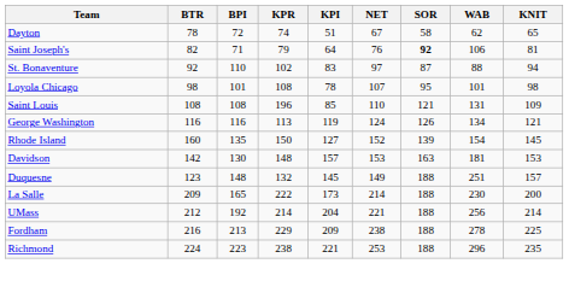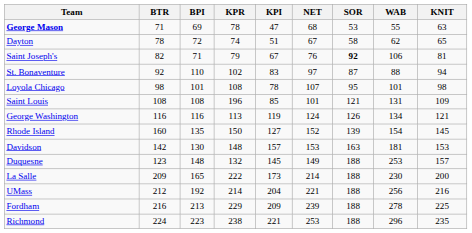 <table class="wikitable sortable mw-collapsible mw-collapsed" style="text-align: center; font-size:90%; width:551pt;">
 <tr>
 <th>Team</th>
 <th data-sort-type="number">BTR</th>
 <th data-sort-type="number">BPI</th>
 <th data-sort-type="number">KPR</th>
 <th data-sort-type="number">KPI</th>
 <th data-sort-type="number">NET</th>
 <th data-sort-type="number">SOR</th>
 <th data-sort-type="number">WAB</th>
 <th data-sort-type="number">KNIT</th>
+</tr>
+<tr>
+<td align="left"><strong><a href='#'>George Mason</a></strong></td>
+<td>71</td>
+<td>69</td>
+<td>78</td>
+<td>47</td>
+<td>68</td>
+<td>53</td>
+<td>55</td>
+<td>63</td>
 </tr>
 <tr>
 <td align="left"><a href='#'>Dayton</a></td>
 <td>78</td>
 <td>72</td>
 <td>74</td>
 <td>51</td>
 <td>67</td>
 <td>58</td>
 <td>62</td>
 <td>65</td>
 </tr>
 <tr>
 <td align="left"><a href='#'>Saint Joseph's</a></td>
 <td>82</td>
 <td>71</td>
 <td>79</td>
-<td>64</td>
+<td>67</td>
 <td>76</td>
 <td><strong>92</strong></td>
 <td>106</td>
 <td>81</td>
 </tr>
 <tr>
 <td align="left"><a href='#'>St. Bonaventure</a></td>
 <td>92</td>
 <td>110</td>
 <td>102</td>
 <td>83</td>
 <td>97</td>
 <td>87</td>
 <td>88</td>
 <td>94</td>
 </tr>
 <tr>
 <td align="left"><a href='#'>Loyola Chicago</a></td>
 <td>98</td>
 <td>101</td>
 <td>108</td>
 <td>78</td>
 <td>107</td>
 <td>95</td>
 <td>101</td>
 <td>98</td>
 </tr>
 <tr>
 <td align="left"><a href='#'>Saint Louis</a></td>
 <td>108</td>
 <td>108</td>
 <td>196</td>
 <td>85</td>
-<td>110</td>
+<td>101</td>
 <td>121</td>
 <td>131</td>
 <td>109</td>
 </tr>
 <tr>
 <td align="left"><a href='#'>George Washington</a></td>
 <td>116</td>
 <td>116</td>
 <td>113</td>
 <td>119</td>
 <td>124</td>
 <td>126</td>
 <td>134</td>
 <td>121</td>
 </tr>
 <tr>
 <td align="left"><a href='#'>Rhode Island</a></td>
 <td>160</td>
 <td>135</td>
 <td>150</td>
 <td>127</td>
 <td>152</td>
 <td>139</td>
 <td>154</td>
 <td>145</td>
 </tr>
 <tr>
 <td align="left"><a href='#'>Davidson</a></td>
 <td>142</td>
 <td>130</td>
 <td>148</td>
 <td>157</td>
 <td>153</td>
 <td>163</td>
 <td>181</td>
 <td>153</td>
 </tr>
 <tr>
 <td align="left"><a href='#'>Duquesne</a></td>
 <td>123</td>
 <td>148</td>
 <td>132</td>
 <td>145</td>
 <td>149</td>
 <td>188</td>
-<td>251</td>
+<td>253</td>
 <td>157</td>
 </tr>
 <tr>
 <td align="left"><a href='#'>La Salle</a></td>
 <td>209</td>
 <td>165</td>
 <td>222</td>
 <td>173</td>
 <td>214</td>
 <td>188</td>
 <td>230</td>
 <td>200</td>
 </tr>
 <tr>
 <td align="left"><a href='#'>UMass</a></td>
 <td>212</td>
 <td>192</td>
 <td>214</td>
 <td>204</td>
 <td>221</td>
 <td>188</td>
 <td>256</td>
-<td>214</td>
+<td>216</td>
 </tr>
 <tr>
 <td align="left"><a href='#'>Fordham</a></td>
 <td>216</td>
 <td>213</td>
 <td>229</td>
 <td>209</td>
-<td>238</td>
+<td>239</td>
 <td>188</td>
 <td>278</td>
 <td>225</td>
 </tr>
 <tr>
 <td align="left"><a href='#'>Richmond</a></td>
 <td>224</td>
 <td>223</td>
 <td>238</td>
 <td>221</td>
 <td>253</td>
 <td>188</td>
 <td>296</td>
 <td>235</td>
 </tr>
 </table>
